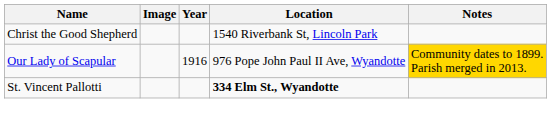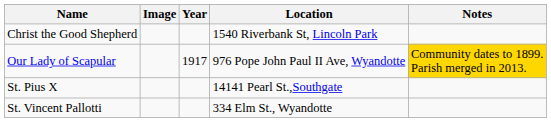 <table class="wikitable sortable">
 <tr>
 <th>Name</th>
 <th class="unsortable">Image</th>
 <th>Year</th>
 <th class="unsortable">Location</th>
 <th class="unsortable">Notes</th>
 </tr>
 <tr>
 <td>Christ the Good Shepherd</td>
 <td></td>
 <td></td>
 <td>1540 Riverbank St, <a href='#'>Lincoln Park</a></td>
 <td></td>
 </tr>
 <tr>
 <td><a href='#'>Our Lady of Scapular</a></td>
 <td></td>
-<td>1916</td>
+<td>1917</td>
 <td>976 Pope John Paul II Ave, <a href='#'>Wyandotte</a></td>
 <td style="background: gold;">Community dates to 1899. <br> Parish merged in 2013.</td>
+</tr>
+<tr>
+<td>St. Pius X</td>
+<td></td>
+<td></td>
+<td>14141 Pearl St.,<a href='#'>Southgate</a></td>
+<td></td>
 </tr>
 <tr>
 <td>St. Vincent Pallotti</td>
 <td></td>
 <td></td>
-<td><strong>334 Elm St., Wyandotte</strong></td>
+<td>334 Elm St., Wyandotte</td>
 <td></td>
 </tr>
 </table>
